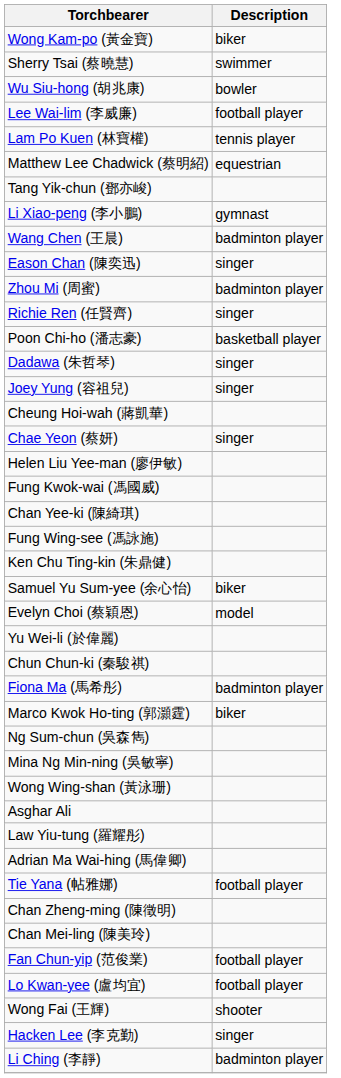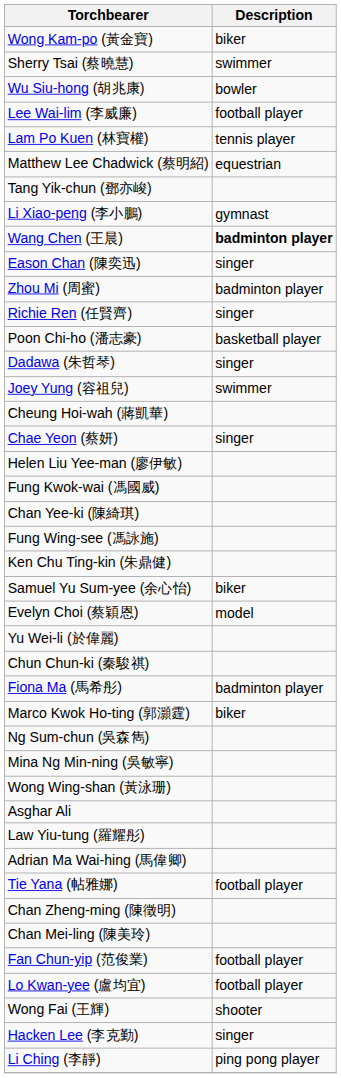 <table class="wikitable sortable">
 <tr>
 <th>Torchbearer</th>
 <th>Description</th>
 </tr>
 <tr>
 <td><a href='#'>Wong Kam-po</a> (黃金寶)</td>
 <td>biker</td>
 </tr>
 <tr>
 <td>Sherry Tsai (蔡曉慧)</td>
 <td>swimmer</td>
 </tr>
 <tr>
 <td><a href='#'>Wu Siu-hong</a> (胡兆康)</td>
 <td>bowler</td>
 </tr>
 <tr>
 <td><a href='#'>Lee Wai-lim</a> (李威廉)</td>
 <td>football player</td>
 </tr>
 <tr>
 <td><a href='#'>Lam Po Kuen</a> (林寶權)</td>
 <td>tennis player</td>
 </tr>
 <tr>
 <td>Matthew Lee Chadwick (蔡明紹)</td>
 <td>equestrian</td>
 </tr>
 <tr>
 <td>Tang Yik-chun (鄧亦峻)</td>
 <td></td>
 </tr>
 <tr>
 <td><a href='#'>Li Xiao-peng</a> (李小鵬)</td>
 <td>gymnast</td>
 </tr>
 <tr>
 <td><a href='#'>Wang Chen</a> (王晨)</td>
-<td>badminton player</td>
+<td><strong>badminton player</strong></td>
 </tr>
 <tr>
 <td><a href='#'>Eason Chan</a> (陳奕迅)</td>
 <td>singer</td>
 </tr>
 <tr>
 <td><a href='#'>Zhou Mi</a> (周蜜)</td>
 <td>badminton player</td>
 </tr>
 <tr>
 <td><a href='#'>Richie Ren</a> (任賢齊)</td>
 <td>singer</td>
 </tr>
 <tr>
 <td>Poon Chi-ho (潘志豪)</td>
 <td>basketball player</td>
 </tr>
 <tr>
 <td><a href='#'>Dadawa</a> (朱哲琴)</td>
 <td>singer</td>
 </tr>
 <tr>
 <td><a href='#'>Joey Yung</a> (容祖兒)</td>
-<td>singer</td>
+<td>swimmer</td>
 </tr>
 <tr>
 <td>Cheung Hoi-wah (蔣凱華)</td>
 <td></td>
 </tr>
 <tr>
 <td><a href='#'>Chae Yeon</a> (蔡妍)</td>
 <td>singer</td>
 </tr>
 <tr>
 <td>Helen Liu Yee-man (廖伊敏)</td>
 <td></td>
 </tr>
 <tr>
 <td>Fung Kwok-wai (馮國威)</td>
 <td></td>
 </tr>
 <tr>
 <td>Chan Yee-ki (陳綺琪)</td>
 <td></td>
 </tr>
 <tr>
 <td>Fung Wing-see (馮詠施)</td>
 <td></td>
 </tr>
 <tr>
 <td>Ken Chu Ting-kin (朱鼎健)</td>
 <td></td>
 </tr>
 <tr>
 <td>Samuel Yu Sum-yee (余心怡)</td>
 <td>biker</td>
 </tr>
 <tr>
 <td>Evelyn Choi (蔡穎恩)</td>
 <td>model</td>
 </tr>
 <tr>
 <td>Yu Wei-li (於偉麗)</td>
 <td></td>
 </tr>
 <tr>
 <td>Chun Chun-ki (秦駿祺)</td>
 <td></td>
 </tr>
 <tr>
 <td><a href='#'>Fiona Ma</a> (馬希彤)</td>
 <td>badminton player</td>
 </tr>
 <tr>
 <td>Marco Kwok Ho-ting (郭灝霆)</td>
 <td>biker</td>
 </tr>
 <tr>
 <td>Ng Sum-chun (吳森雋)</td>
 <td></td>
 </tr>
 <tr>
 <td>Mina Ng Min-ning (吳敏寧)</td>
 <td></td>
 </tr>
 <tr>
 <td>Wong Wing-shan (黃泳珊)</td>
 <td></td>
 </tr>
 <tr>
 <td>Asghar Ali</td>
 <td></td>
 </tr>
 <tr>
 <td>Law Yiu-tung (羅耀彤)</td>
 <td></td>
 </tr>
 <tr>
 <td>Adrian Ma Wai-hing (馬偉卿)</td>
 <td></td>
 </tr>
 <tr>
 <td><a href='#'>Tie Yana</a> (帖雅娜)</td>
 <td>football player</td>
 </tr>
 <tr>
 <td>Chan Zheng-ming (陳徵明)</td>
 <td></td>
 </tr>
 <tr>
 <td>Chan Mei-ling (陳美玲)</td>
 <td></td>
 </tr>
 <tr>
 <td><a href='#'>Fan Chun-yip</a> (范俊業)</td>
 <td>football player</td>
 </tr>
 <tr>
 <td><a href='#'>Lo Kwan-yee</a> (盧均宜)</td>
 <td>football player</td>
 </tr>
 <tr>
 <td>Wong Fai (王輝)</td>
 <td>shooter</td>
 </tr>
 <tr>
 <td><a href='#'>Hacken Lee</a> (李克勤)</td>
 <td>singer</td>
 </tr>
 <tr>
 <td><a href='#'>Li Ching</a> (李靜)</td>
-<td>badminton player</td>
+<td>ping pong player</td>
 </tr>
 <tr>
 </tr>
 </table>
